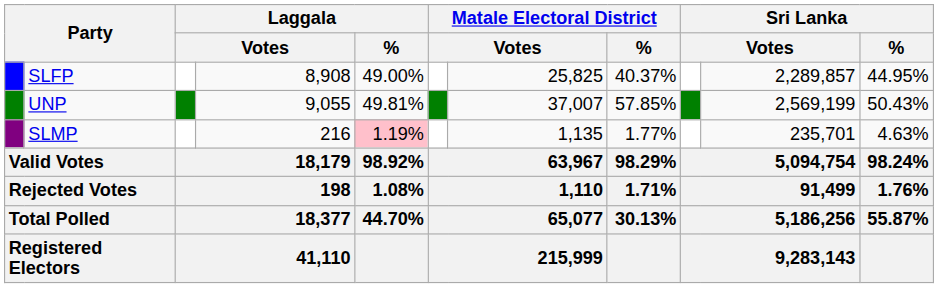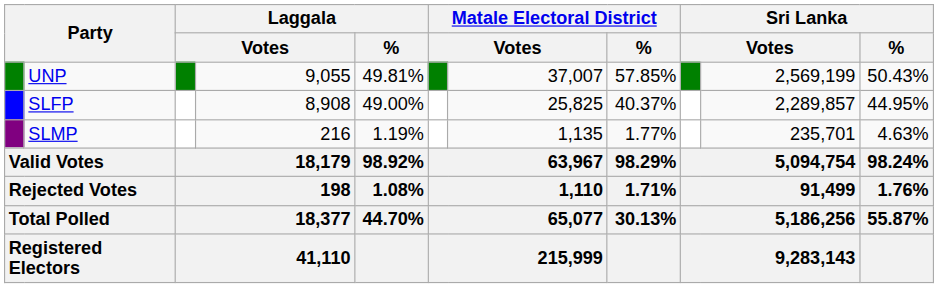 <table class="wikitable">
 <tr>
 <th colspan="2" width="144px"rowspan="2">Party</th>
 <th colspan="3" width="216px">Laggala</th>
 <th colspan="3" width="216px"><a href='#'>Matale Electoral District</a></th>
 <th colspan="3" width="216px">Sri Lanka</th>
 </tr>
 <tr>
 <th colspan="2" width="144px">Votes</th>
 <th>%</th>
 <th colspan="2" width="144px">Votes</th>
 <th>%</th>
 <th colspan="2" width="144px">Votes</th>
 <th>%</th>
 </tr>
 <tr>
+<td style="background-color:green;" width="10px"></td>
+<td style="text-align:left;"><a href='#'>UNP</a></td>
+<td style="background-color:green;" width="10px"></td>
+<td style="text-align:right;">9,055</td>
+<td style="text-align:right;">49.81%</td>
+<td style="background-color:green;" width="10px"></td>
+<td style="text-align:right;">37,007</td>
+<td style="text-align:right;">57.85%</td>
+<td style="background-color:green;" width="10px"></td>
+<td style="text-align:right;">2,569,199</td>
+<td style="text-align:right;">50.43%</td>
+</tr>
+<tr>
 <td style="background-color:blue;" width="10px"></td>
 <td style="text-align:left;"><a href='#'>SLFP</a></td>
 <td style="background-color:white;" width="10px"></td>
 <td style="text-align:right;">8,908</td>
 <td style="text-align:right;">49.00%</td>
 <td style="background-color:white;" width="10px"></td>
 <td style="text-align:right;">25,825</td>
 <td style="text-align:right;">40.37%</td>
 <td style="background-color:white;" width="10px"></td>
 <td style="text-align:right;">2,289,857</td>
 <td style="text-align:right;">44.95%</td>
 </tr>
 <tr>
-<td style="background-color:green;" width="10px"></td>
-<td style="text-align:left;"><a href='#'>UNP</a></td>
-<td style="background-color:green;" width="10px"></td>
-<td style="text-align:right;">9,055</td>
-<td style="text-align:right;">49.81%</td>
-<td style="background-color:green;" width="10px"></td>
-<td style="text-align:right;">37,007</td>
-<td style="text-align:right;">57.85%</td>
-<td style="background-color:green;" width="10px"></td>
-<td style="text-align:right;">2,569,199</td>
-<td style="text-align:right;">50.43%</td>
-</tr>
-<tr>
 <td style="background-color:purple;" width="10px"></td>
 <td style="text-align:left;"><a href='#'>SLMP</a></td>
 <td style="background-color:white;" width="10px"></td>
 <td style="text-align:right;">216</td>
-<td style="background: pink; text-align:right;">1.19%</td>
+<td style="text-align:right;">1.19%</td>
 <td style="background-color:white;" width="10px"></td>
 <td style="text-align:right;">1,135</td>
 <td style="text-align:right;">1.77%</td>
 <td style="background-color:white;" width="10px"></td>
 <td style="text-align:right;">235,701</td>
 <td style="text-align:right;">4.63%</td>
 </tr>
 <tr>
 <th colspan="2" width="144px"style="text-align:left;">Valid Votes</th>
 <th style="text-align:right;"colspan="2" width="144px">18,179</th>
 <th style="text-align:right;">98.92%</th>
 <th style="text-align:right;"colspan="2" width="144px">63,967</th>
 <th style="text-align:right;">98.29%</th>
 <th style="text-align:right;"colspan="2" width="144px">5,094,754</th>
 <th style="text-align:right;">98.24%</th>
 </tr>
 <tr>
 <th colspan="2" width="144px"style="text-align:left;">Rejected Votes</th>
 <th style="text-align:right;"colspan="2" width="144px">198</th>
 <th style="text-align:right;">1.08%</th>
 <th style="text-align:right;"colspan="2" width="144px">1,110</th>
 <th style="text-align:right;">1.71%</th>
 <th style="text-align:right;"colspan="2" width="144px">91,499</th>
 <th style="text-align:right;">1.76%</th>
 </tr>
 <tr>
 <th colspan="2" width="144px"style="text-align:left;">Total Polled</th>
 <th style="text-align:right;"colspan="2" width="144px">18,377</th>
 <th style="text-align:right;">44.70%</th>
 <th style="text-align:right;"colspan="2" width="144px">65,077</th>
 <th style="text-align:right;">30.13%</th>
 <th style="text-align:right;"colspan="2" width="144px">5,186,256</th>
 <th style="text-align:right;">55.87%</th>
 </tr>
 <tr>
 <th colspan="2" width="144px"style="text-align:left;">Registered Electors</th>
 <th style="text-align:right;"colspan="2" width="144px">41,110</th>
 <th></th>
 <th style="text-align:right;"colspan="2" width="144px">215,999</th>
 <th></th>
 <th style="text-align:right;"colspan="2" width="144px">9,283,143</th>
 <th></th>
 </tr>
 </table>
